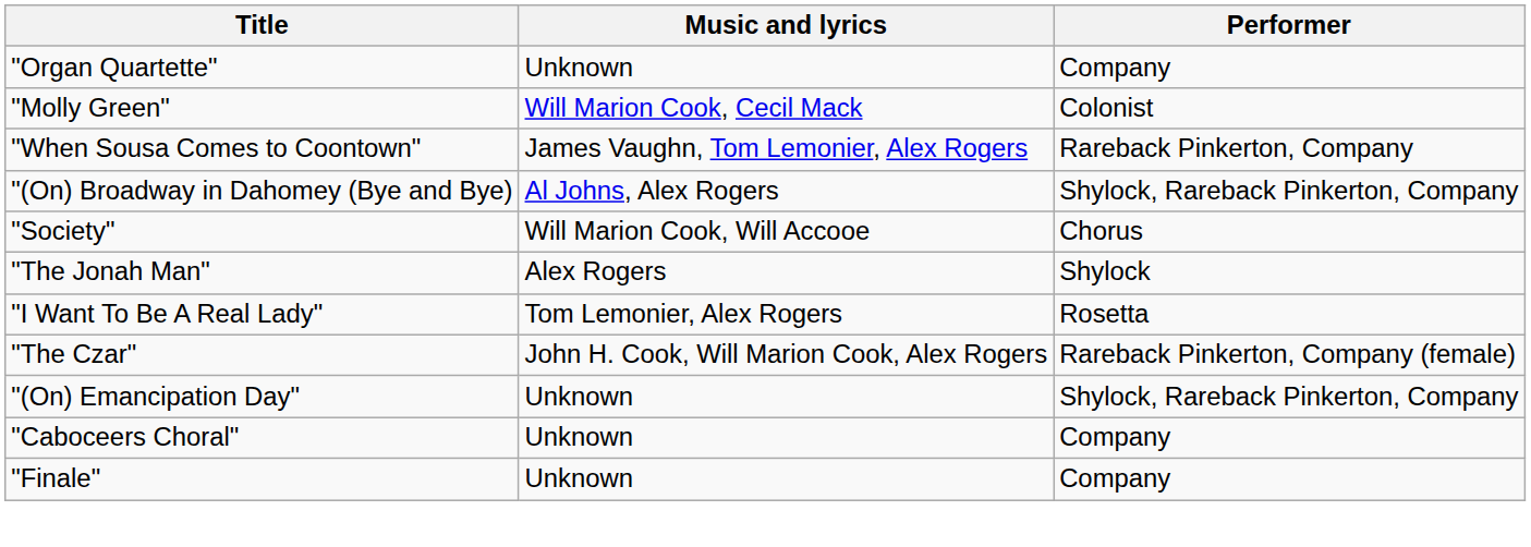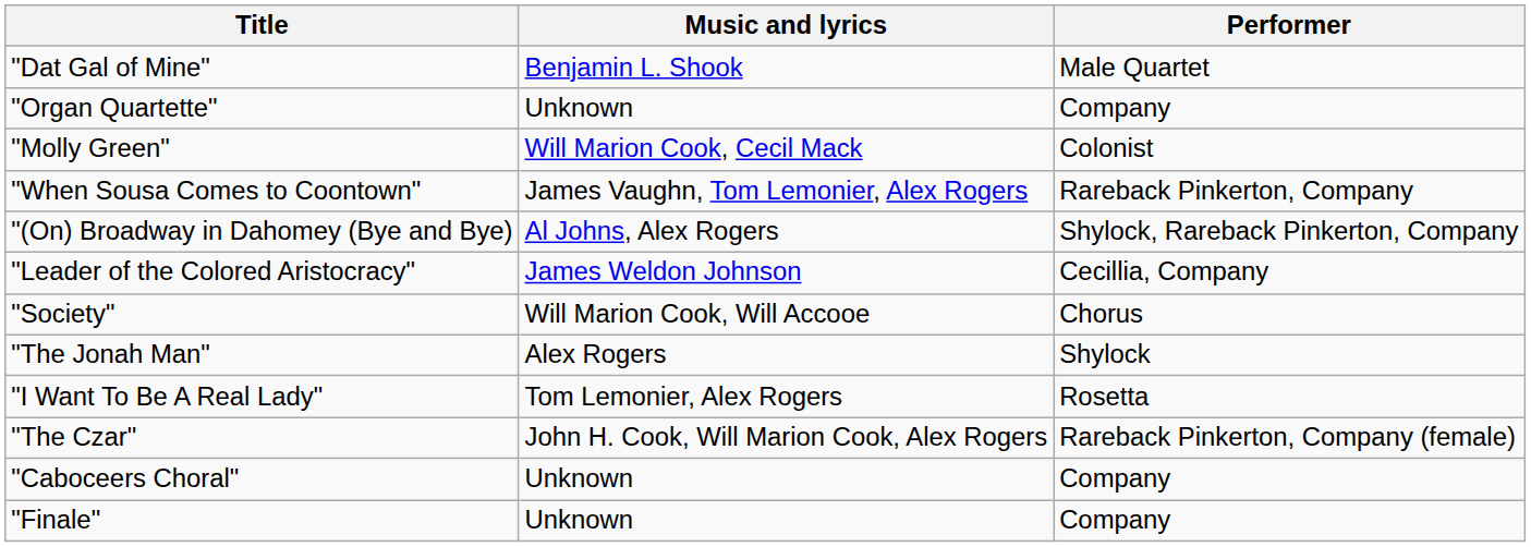 <table class="wikitable">
 <tr>
 <th>Title</th>
 <th>Music and lyrics</th>
 <th>Performer</th>
+</tr>
+<tr>
+<td>"Dat Gal of Mine"</td>
+<td><a href='#'>Benjamin L. Shook</a></td>
+<td>Male Quartet</td>
 </tr>
 <tr>
 <td>"Organ Quartette"</td>
 <td>Unknown</td>
 <td>Company</td>
 </tr>
 <tr>
 <td>"Molly Green"</td>
 <td><a href='#'>Will Marion Cook</a>, <a href='#'>Cecil Mack</a></td>
 <td>Colonist</td>
 </tr>
 <tr>
 <td>"When Sousa Comes to Coontown"</td>
 <td>James Vaughn, <a href='#'>Tom Lemonier</a>, <a href='#'>Alex Rogers</a></td>
 <td>Rareback Pinkerton, Company</td>
 </tr>
 <tr>
 <td>"(On) Broadway in Dahomey (Bye and Bye)</td>
 <td><a href='#'>Al Johns</a>, Alex Rogers</td>
 <td>Shylock, Rareback Pinkerton, Company</td>
 </tr>
 <tr>
+<td>"Leader of the Colored Aristocracy"</td>
+<td><a href='#'>James Weldon Johnson</a></td>
+<td>Cecillia, Company</td>
+</tr>
+<tr>
 <td>"Society"</td>
 <td>Will Marion Cook, Will Accooe</td>
 <td>Chorus</td>
 </tr>
 <tr>
 <td>"The Jonah Man"</td>
 <td>Alex Rogers</td>
 <td>Shylock</td>
 </tr>
 <tr>
 <td>"I Want To Be A Real Lady"</td>
 <td>Tom Lemonier, Alex Rogers</td>
 <td>Rosetta</td>
 </tr>
 <tr>
 <td>"The Czar"</td>
 <td>John H. Cook, Will Marion Cook, Alex Rogers</td>
 <td>Rareback Pinkerton, Company (female)</td>
 </tr>
 <tr>
-<td>"(On) Emancipation Day"</td>
-<td>Unknown</td>
-<td>Shylock, Rareback Pinkerton, Company</td>
-</tr>
-<tr>
 <td>"Caboceers Choral"</td>
 <td>Unknown</td>
 <td>Company</td>
 </tr>
 <tr>
 <td>"Finale"</td>
 <td>Unknown</td>
 <td>Company</td>
 </tr>
 </table>
